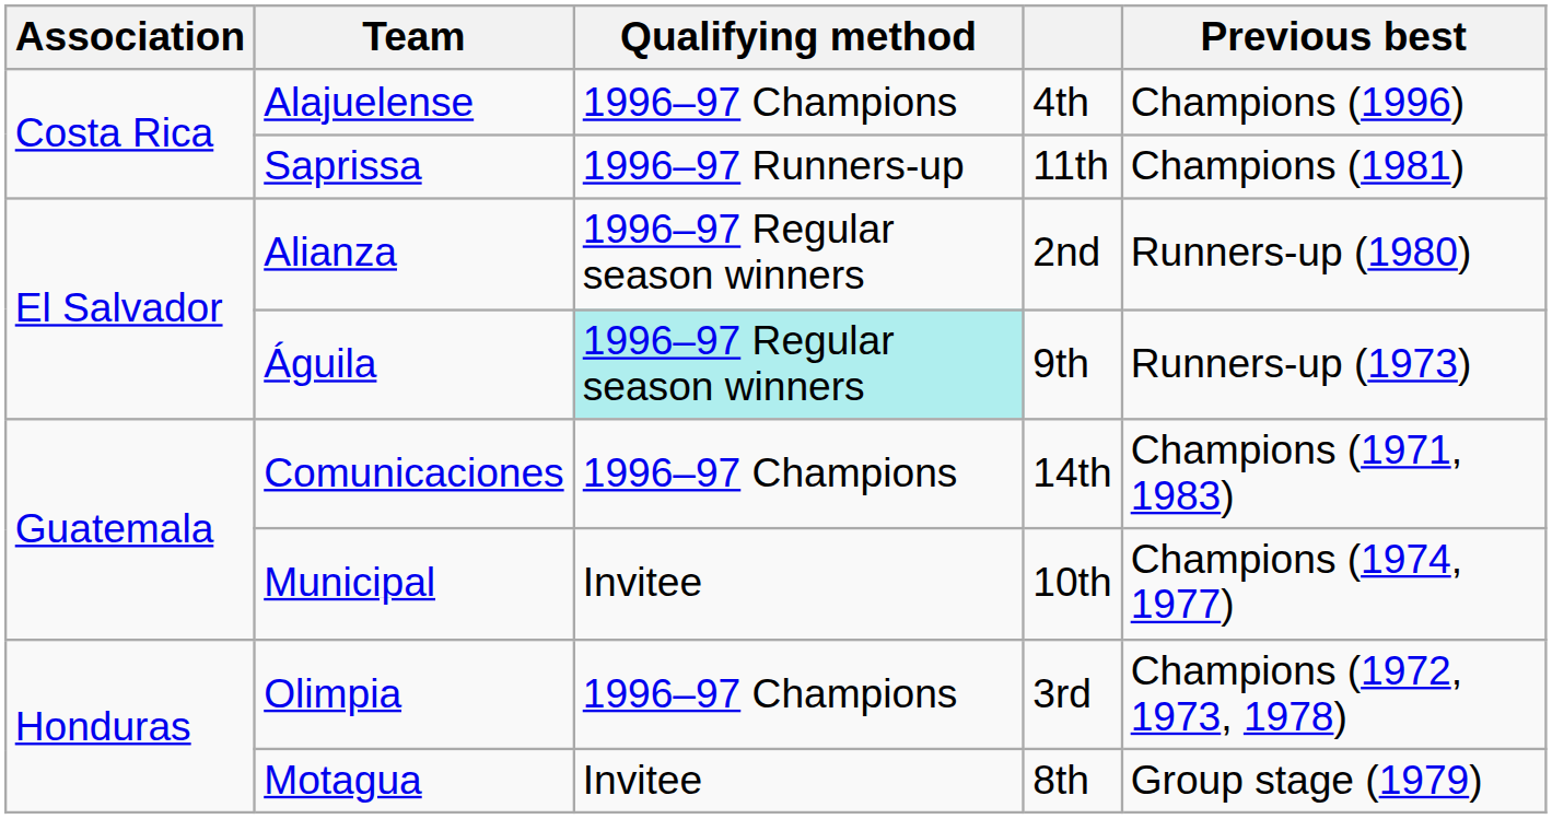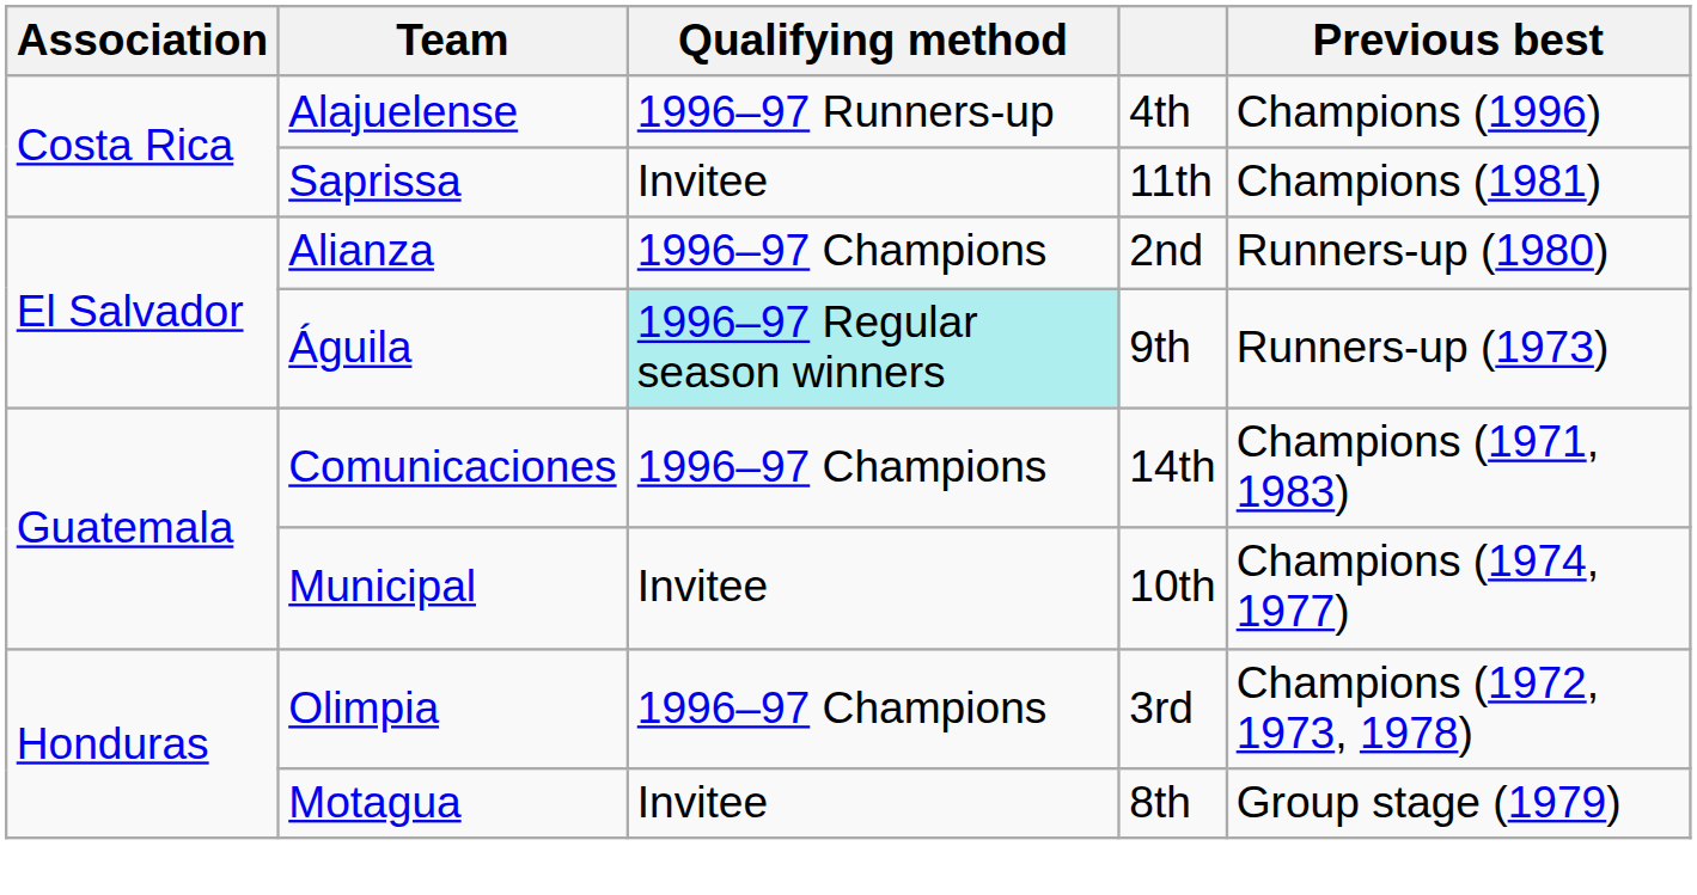 <table class="wikitable">
 <tr>
 <th>Association</th>
 <th>Team</th>
 <th>Qualifying method</th>
 <th></th>
 <th>Previous best</th>
 </tr>
 <tr>
 <td rowspan=2> <a href='#'>Costa Rica</a></td>
 <td><a href='#'>Alajuelense</a></td>
-<td><a href='#'>1996–97</a> Champions</td>
+<td><a href='#'>1996–97</a> Runners-up</td>
 <td>4th</td>
 <td>Champions (<a href='#'>1996</a>)</td>
 </tr>
 <tr>
 <td><a href='#'>Saprissa</a></td>
-<td><a href='#'>1996–97</a> Runners-up</td>
+<td>Invitee</td>
 <td>11th</td>
 <td>Champions (<a href='#'>1981</a>)</td>
 </tr>
 <tr>
 <td rowspan=2> <a href='#'>El Salvador</a></td>
 <td><a href='#'>Alianza</a></td>
-<td><a href='#'>1996–97</a> Regular season winners</td>
+<td><a href='#'>1996–97</a> Champions</td>
 <td>2nd</td>
 <td>Runners-up (<a href='#'>1980</a>)</td>
 </tr>
 <tr>
 <td><a href='#'>Águila</a></td>
 <td style="background: paleturquoise;"><a href='#'>1996–97</a> Regular season winners</td>
 <td>9th</td>
 <td>Runners-up (<a href='#'>1973</a>)</td>
 </tr>
 <tr>
 <td rowspan=2> <a href='#'>Guatemala</a></td>
 <td><a href='#'>Comunicaciones</a></td>
 <td><a href='#'>1996–97</a> Champions</td>
 <td>14th</td>
 <td>Champions (<a href='#'>1971</a>, <a href='#'>1983</a>)</td>
 </tr>
 <tr>
 <td><a href='#'>Municipal</a></td>
 <td>Invitee</td>
 <td>10th</td>
 <td>Champions (<a href='#'>1974</a>, <a href='#'>1977</a>)</td>
 </tr>
 <tr>
 <td rowspan=2> <a href='#'>Honduras</a></td>
 <td><a href='#'>Olimpia</a></td>
 <td><a href='#'>1996–97</a> Champions</td>
 <td>3rd</td>
 <td>Champions (<a href='#'>1972</a>, <a href='#'>1973</a>, <a href='#'>1978</a>)</td>
 </tr>
 <tr>
 <td><a href='#'>Motagua</a></td>
 <td>Invitee</td>
 <td>8th</td>
 <td>Group stage (<a href='#'>1979</a>)</td>
 </tr>
 </table>
